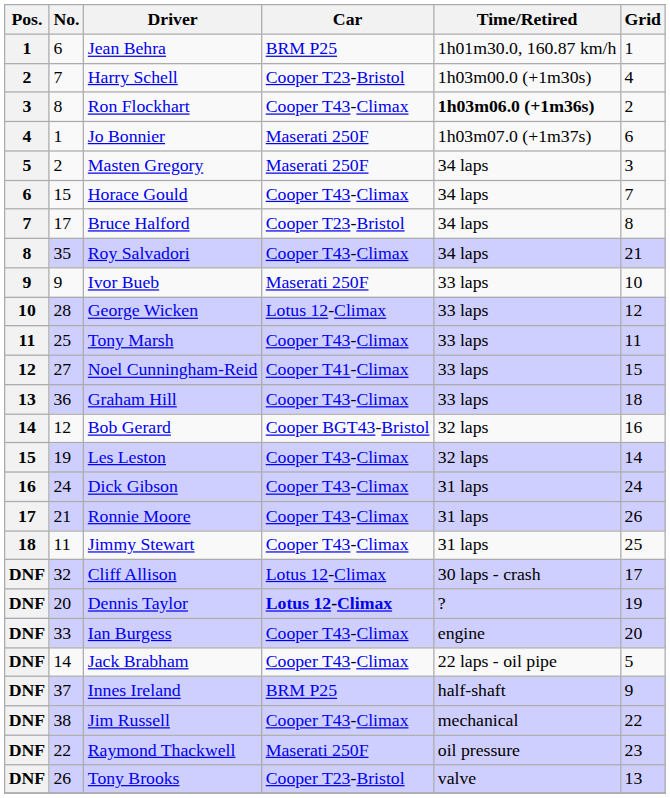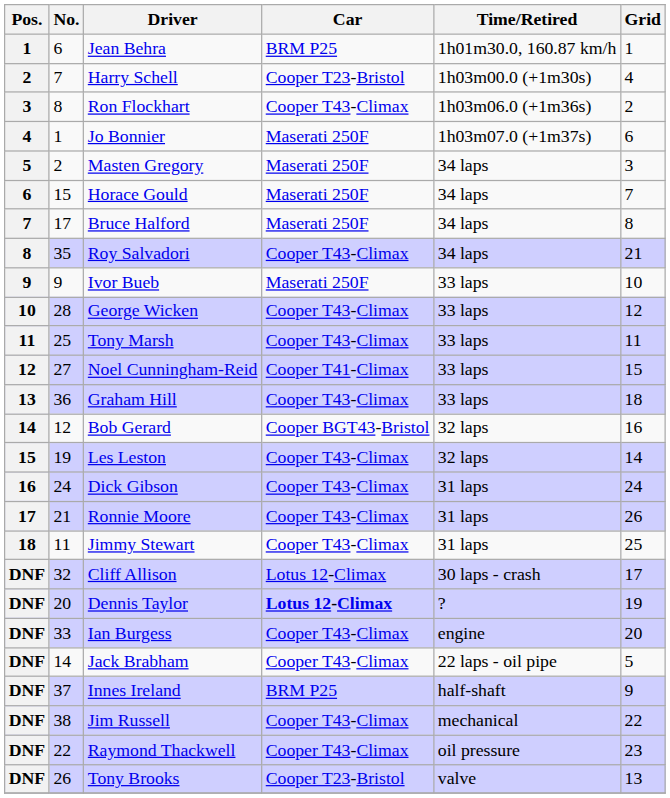 <table class="wikitable" style="font-size: 90%;">
 <tr>
 <th>Pos.</th>
 <th>No.</th>
 <th>Driver</th>
 <th>Car</th>
 <th>Time/Retired</th>
 <th>Grid</th>
 </tr>
 <tr>
 <th>1</th>
 <td>6</td>
 <td> <a href='#'>Jean Behra</a></td>
 <td><a href='#'>BRM P25</a></td>
 <td>1h01m30.0, 160.87 km/h</td>
 <td>1</td>
 </tr>
 <tr>
 <th>2</th>
 <td>7</td>
 <td> <a href='#'>Harry Schell</a></td>
 <td><a href='#'>Cooper T23</a>-<a href='#'>Bristol</a></td>
 <td>1h03m00.0 (+1m30s)</td>
 <td>4</td>
 </tr>
 <tr>
 <th>3</th>
 <td>8</td>
 <td> <a href='#'>Ron Flockhart</a></td>
 <td><a href='#'>Cooper T43</a>-<a href='#'>Climax</a></td>
-<td><strong>1h03m06.0 (+1m36s)</strong></td>
+<td>1h03m06.0 (+1m36s)</td>
 <td>2</td>
 </tr>
 <tr>
 <th>4</th>
 <td>1</td>
 <td> <a href='#'>Jo Bonnier</a></td>
 <td><a href='#'>Maserati 250F</a></td>
 <td>1h03m07.0 (+1m37s)</td>
 <td>6</td>
 </tr>
 <tr>
 <th>5</th>
 <td>2</td>
 <td> <a href='#'>Masten Gregory</a></td>
 <td><a href='#'>Maserati 250F</a></td>
 <td>34 laps</td>
 <td>3</td>
 </tr>
 <tr>
 <th>6</th>
 <td>15</td>
 <td> <a href='#'>Horace Gould</a></td>
-<td><a href='#'>Cooper T43</a>-<a href='#'>Climax</a></td>
+<td><a href='#'>Maserati 250F</a></td>
 <td>34 laps</td>
 <td>7</td>
 </tr>
 <tr>
 <th>7</th>
 <td>17</td>
 <td> <a href='#'>Bruce Halford</a></td>
-<td><a href='#'>Cooper T23</a>-<a href='#'>Bristol</a></td>
+<td><a href='#'>Maserati 250F</a></td>
 <td>34 laps</td>
 <td>8</td>
 </tr>
 <tr style="background-color: #CFCFFF">
 <th>8</th>
 <td>35</td>
 <td> <a href='#'>Roy Salvadori</a></td>
 <td><a href='#'>Cooper T43</a>-<a href='#'>Climax</a></td>
 <td>34 laps</td>
 <td>21</td>
 </tr>
 <tr>
 <th>9</th>
 <td>9</td>
 <td> <a href='#'>Ivor Bueb</a></td>
 <td><a href='#'>Maserati 250F</a></td>
 <td>33 laps</td>
 <td>10</td>
 </tr>
 <tr style="background-color: #CFCFFF">
 <th>10</th>
 <td>28</td>
 <td> <a href='#'>George Wicken</a></td>
-<td><a href='#'>Lotus 12</a>-<a href='#'>Climax</a></td>
+<td><a href='#'>Cooper T43</a>-<a href='#'>Climax</a></td>
 <td>33 laps</td>
 <td>12</td>
 </tr>
 <tr style="background-color: #CFCFFF">
 <th>11</th>
 <td>25</td>
 <td> <a href='#'>Tony Marsh</a></td>
 <td><a href='#'>Cooper T43</a>-<a href='#'>Climax</a></td>
 <td>33 laps</td>
 <td>11</td>
 </tr>
 <tr style="background-color: #CFCFFF">
 <th>12</th>
 <td>27</td>
 <td> <a href='#'>Noel Cunningham-Reid</a></td>
 <td><a href='#'>Cooper T41</a>-<a href='#'>Climax</a></td>
 <td>33 laps</td>
 <td>15</td>
 </tr>
 <tr style="background-color: #CFCFFF">
 <th>13</th>
 <td>36</td>
 <td> <a href='#'>Graham Hill</a></td>
 <td><a href='#'>Cooper T43</a>-<a href='#'>Climax</a></td>
 <td>33 laps</td>
 <td>18</td>
 </tr>
 <tr>
 <th>14</th>
 <td>12</td>
 <td> <a href='#'>Bob Gerard</a></td>
 <td><a href='#'>Cooper BGT43</a>-<a href='#'>Bristol</a></td>
 <td>32 laps</td>
 <td>16</td>
 </tr>
 <tr style="background-color: #CFCFFF">
 <th>15</th>
 <td>19</td>
 <td> <a href='#'>Les Leston</a></td>
 <td><a href='#'>Cooper T43</a>-<a href='#'>Climax</a></td>
 <td>32 laps</td>
 <td>14</td>
 </tr>
 <tr style="background-color: #CFCFFF">
 <th>16</th>
 <td>24</td>
 <td> <a href='#'>Dick Gibson</a></td>
 <td><a href='#'>Cooper T43</a>-<a href='#'>Climax</a></td>
 <td>31 laps</td>
 <td>24</td>
 </tr>
 <tr style="background-color: #CFCFFF">
 <th>17</th>
 <td>21</td>
 <td> <a href='#'>Ronnie Moore</a></td>
 <td><a href='#'>Cooper T43</a>-<a href='#'>Climax</a></td>
 <td>31 laps</td>
 <td>26</td>
 </tr>
 <tr>
 <th>18</th>
 <td>11</td>
 <td> <a href='#'>Jimmy Stewart</a></td>
 <td><a href='#'>Cooper T43</a>-<a href='#'>Climax</a></td>
 <td>31 laps</td>
 <td>25</td>
 </tr>
 <tr style="background-color: #CFCFFF">
 <th>DNF</th>
 <td>32</td>
 <td> <a href='#'>Cliff Allison</a></td>
 <td><a href='#'>Lotus 12</a>-<a href='#'>Climax</a></td>
 <td>30 laps - crash</td>
 <td>17</td>
 </tr>
 <tr style="background-color: #CFCFFF">
 <th>DNF</th>
 <td>20</td>
 <td> <a href='#'>Dennis Taylor</a></td>
 <td><strong><a href='#'>Lotus 12</a>-<a href='#'>Climax</a></strong></td>
 <td>?</td>
 <td>19</td>
 </tr>
 <tr style="background-color: #CFCFFF">
 <th>DNF</th>
 <td>33</td>
 <td> <a href='#'>Ian Burgess</a></td>
 <td><a href='#'>Cooper T43</a>-<a href='#'>Climax</a></td>
 <td>engine</td>
 <td>20</td>
 </tr>
 <tr>
 <th>DNF</th>
 <td>14</td>
 <td> <a href='#'>Jack Brabham</a></td>
 <td><a href='#'>Cooper T43</a>-<a href='#'>Climax</a></td>
 <td>22 laps - oil pipe</td>
 <td>5</td>
 </tr>
 <tr style="background-color: #CFCFFF">
 <th>DNF</th>
 <td>37</td>
 <td> <a href='#'>Innes Ireland</a></td>
 <td><a href='#'>BRM P25</a></td>
 <td>half-shaft</td>
 <td>9</td>
 </tr>
 <tr style="background-color: #CFCFFF">
 <th>DNF</th>
 <td>38</td>
 <td> <a href='#'>Jim Russell</a></td>
 <td><a href='#'>Cooper T43</a>-<a href='#'>Climax</a></td>
 <td>mechanical</td>
 <td>22</td>
 </tr>
 <tr style="background-color: #CFCFFF">
 <th>DNF</th>
 <td>22</td>
 <td> <a href='#'>Raymond Thackwell</a></td>
-<td><a href='#'>Maserati 250F</a></td>
+<td><a href='#'>Cooper T43</a>-<a href='#'>Climax</a></td>
 <td>oil pressure</td>
 <td>23</td>
 </tr>
 <tr style="background-color: #CFCFFF">
 <th>DNF</th>
 <td>26</td>
 <td> <a href='#'>Tony Brooks</a></td>
 <td><a href='#'>Cooper T23</a>-<a href='#'>Bristol</a></td>
 <td>valve</td>
 <td>13</td>
 </tr>
 <tr>
 </tr>
 </table>
